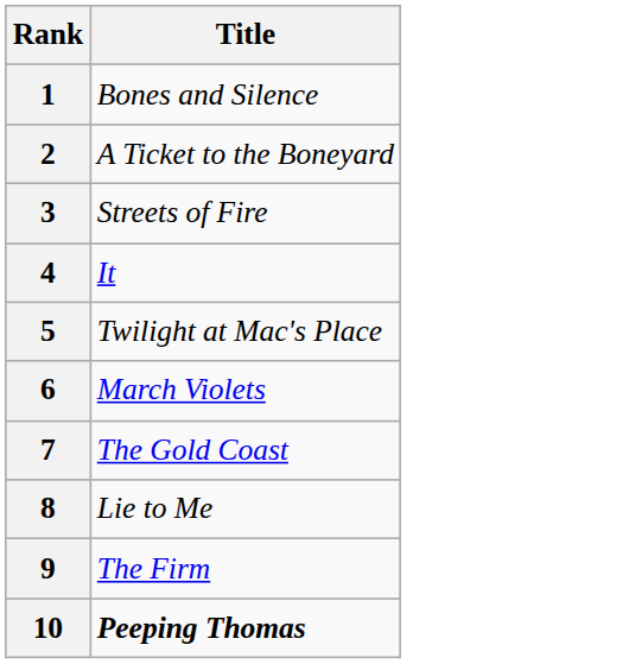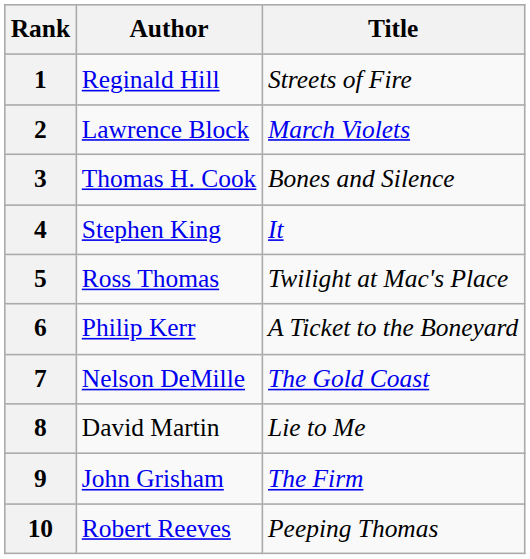 <table class="wikitable sortable" style="font-size:1.00em; line-height:1.5em;">
 <tr>
 <th>Rank</th>
+<th>Author</th>
 <th>Title</th>
 </tr>
 <tr>
 <th>1</th>
+<td><a href='#'>Reginald Hill</a></td>
+<td><em>Streets of Fire</em></td>
+</tr>
+<tr>
+<th>2</th>
+<td><a href='#'>Lawrence Block</a></td>
+<td><em><a href='#'>March Violets</a></em></td>
+</tr>
+<tr>
+<th>3</th>
+<td><a href='#'>Thomas H. Cook</a></td>
 <td><em>Bones and Silence</em></td>
 </tr>
 <tr>
-<th>2</th>
-<td><em>A Ticket to the Boneyard</em></td>
-</tr>
-<tr>
-<th>3</th>
-<td><em>Streets of Fire</em></td>
-</tr>
-<tr>
 <th>4</th>
+<td><a href='#'>Stephen King</a></td>
 <td><em><a href='#'>It</a></em></td>
 </tr>
 <tr>
 <th>5</th>
+<td><a href='#'>Ross Thomas</a></td>
 <td><em>Twilight at Mac's Place</em></td>
 </tr>
 <tr>
 <th>6</th>
-<td><em><a href='#'>March Violets</a></em></td>
+<td><a href='#'>Philip Kerr</a></td>
+<td><em>A Ticket to the Boneyard</em></td>
 </tr>
 <tr>
 <th>7</th>
+<td><a href='#'>Nelson DeMille</a></td>
 <td><em><a href='#'>The Gold Coast</a></em></td>
 </tr>
 <tr>
 <th>8</th>
+<td>David Martin</td>
 <td><em>Lie to Me</em></td>
 </tr>
 <tr>
 <th>9</th>
+<td><a href='#'>John Grisham</a></td>
 <td><em><a href='#'>The Firm</a></em></td>
 </tr>
 <tr>
 <th>10</th>
-<td><strong><em>Peeping Thomas</em></strong></td>
+<td><a href='#'>Robert Reeves</a></td>
+<td><em>Peeping Thomas</em></td>
 </tr>
 </table>
